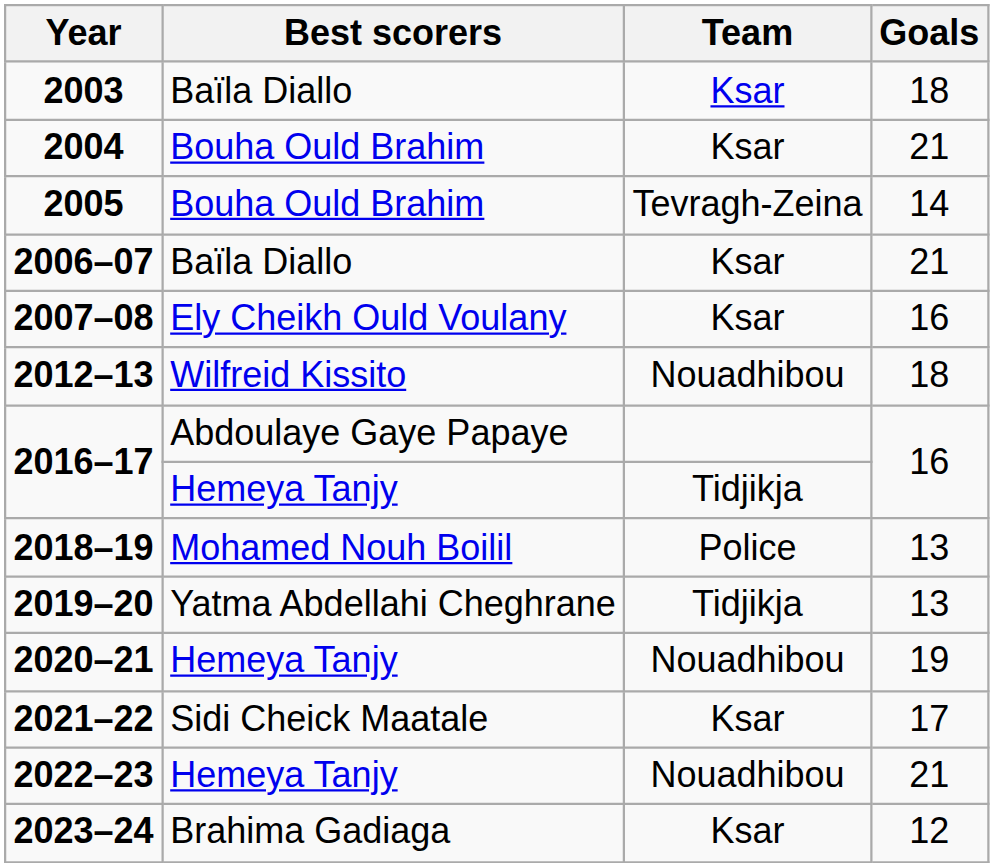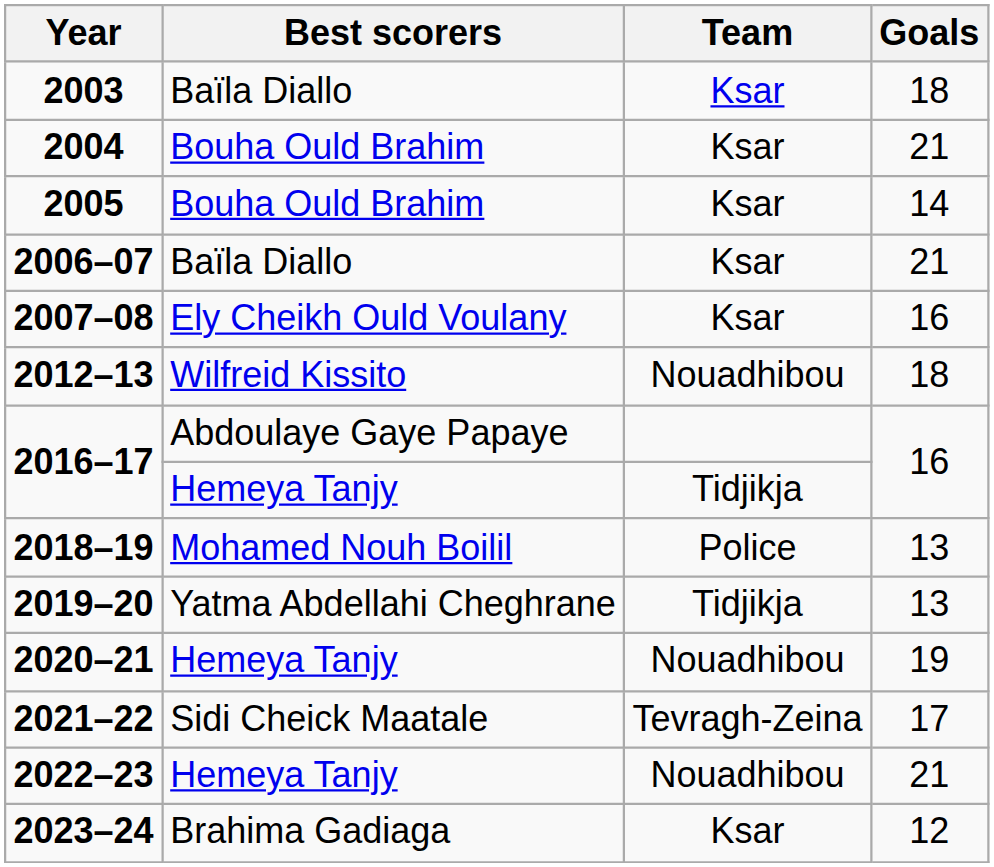 <table class="wikitable" style="text-align:center">
 <tr>
 <th>Year</th>
 <th>Best scorers</th>
 <th>Team</th>
 <th>Goals</th>
 </tr>
 <tr>
 <td><strong>2003</strong></td>
 <td align=left> Baïla Diallo</td>
 <td><a href='#'>Ksar</a></td>
 <td>18</td>
 </tr>
 <tr>
 <td><strong>2004</strong></td>
 <td align=left> <a href='#'>Bouha Ould Brahim</a></td>
 <td>Ksar</td>
 <td>21</td>
 </tr>
 <tr>
 <td><strong>2005</strong></td>
 <td align=left> <a href='#'>Bouha Ould Brahim</a></td>
-<td>Tevragh-Zeina</td>
+<td>Ksar</td>
 <td>14</td>
 </tr>
 <tr>
 <td><strong>2006–07</strong></td>
 <td align=left> Baïla Diallo</td>
 <td>Ksar</td>
 <td>21</td>
 </tr>
 <tr>
 <td><strong>2007–08</strong></td>
 <td align=left> <a href='#'>Ely Cheikh Ould Voulany</a></td>
 <td>Ksar</td>
 <td>16</td>
 </tr>
 <tr>
 <td><strong>2012–13</strong></td>
 <td align=left> <a href='#'>Wilfreid Kissito</a></td>
 <td>Nouadhibou</td>
 <td>18</td>
 </tr>
 <tr>
 <td rowspan=2><strong>2016–17</strong></td>
 <td align=left> Abdoulaye Gaye Papaye</td>
 <td></td>
 <td rowspan=2>16</td>
 </tr>
 <tr>
 <td align=left> <a href='#'>Hemeya Tanjy</a></td>
 <td>Tidjikja</td>
 </tr>
 <tr>
 <td><strong>2018–19</strong></td>
 <td align=left> <a href='#'>Mohamed Nouh Boilil</a></td>
 <td>Police</td>
 <td>13</td>
 </tr>
 <tr>
 <td><strong>2019–20</strong></td>
 <td align=left> Yatma Abdellahi Cheghrane</td>
 <td>Tidjikja</td>
 <td>13</td>
 </tr>
 <tr>
 <td><strong>2020–21</strong></td>
 <td align=left> <a href='#'>Hemeya Tanjy</a></td>
 <td>Nouadhibou</td>
 <td>19</td>
 </tr>
 <tr>
 <td><strong>2021–22</strong></td>
 <td align=left> Sidi Cheick Maatale</td>
-<td>Ksar</td>
+<td>Tevragh-Zeina</td>
 <td>17</td>
 </tr>
 <tr>
 <td><strong>2022–23</strong></td>
 <td align=left> <a href='#'>Hemeya Tanjy</a></td>
 <td>Nouadhibou</td>
 <td>21</td>
 </tr>
 <tr>
 <td><strong>2023–24</strong></td>
 <td align=left> Brahima Gadiaga</td>
 <td>Ksar</td>
 <td>12</td>
 </tr>
 </table>
